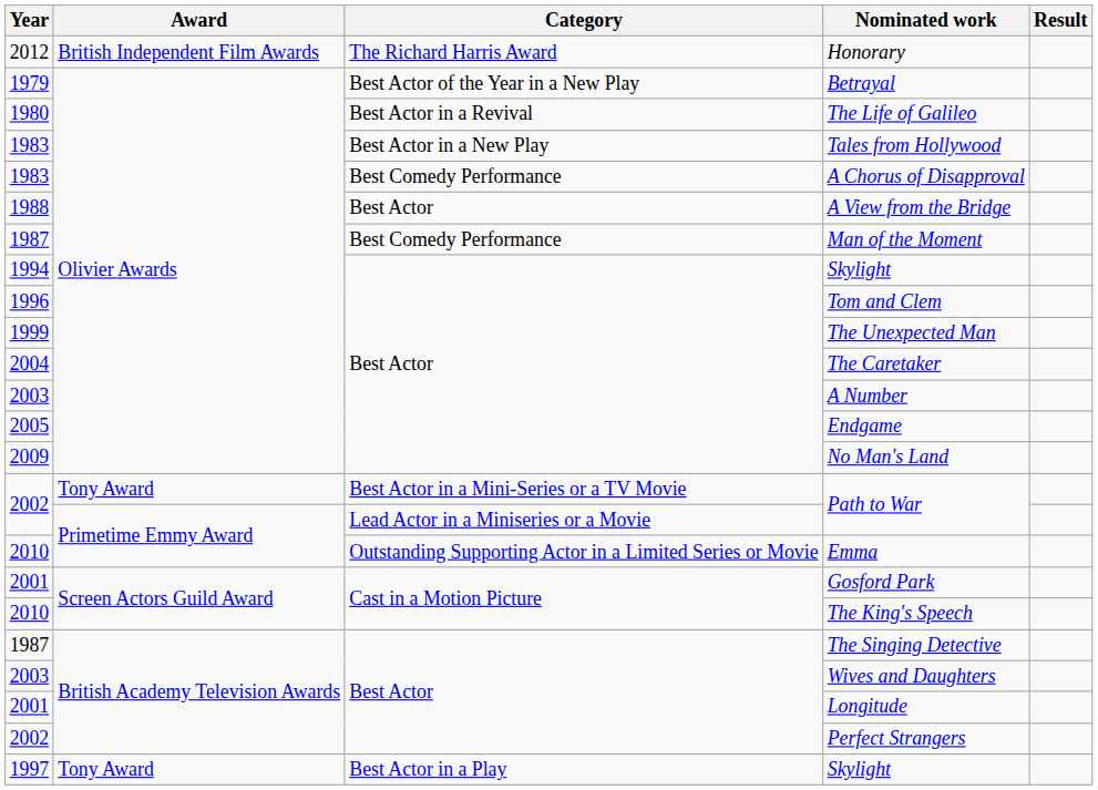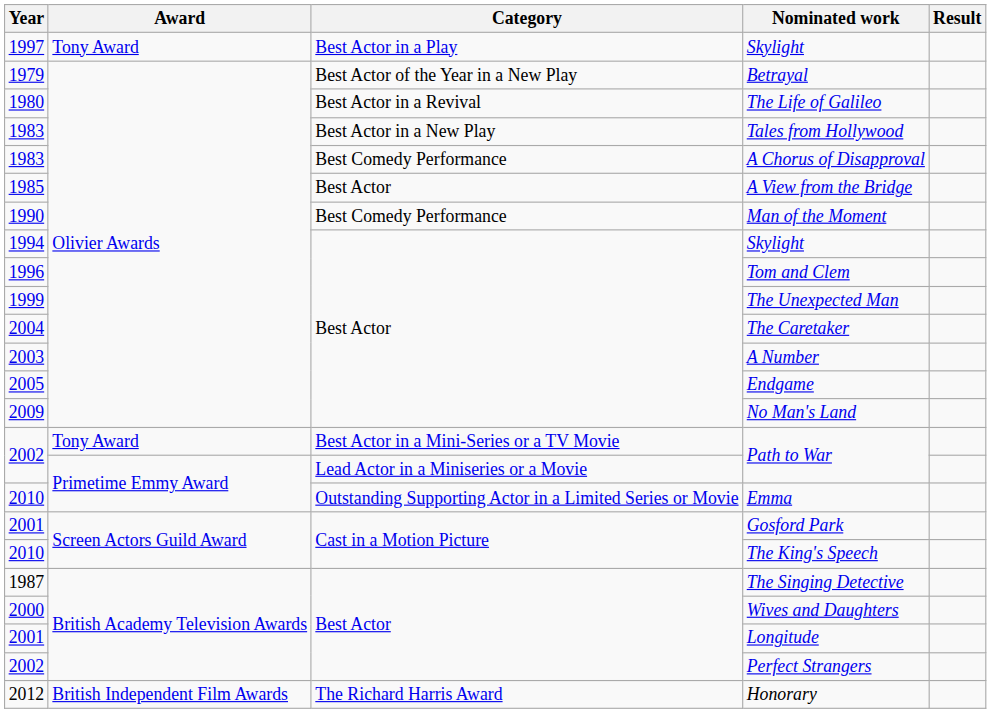 <table class="wikitable">
 <tr>
 <th>Year</th>
 <th>Award</th>
 <th>Category</th>
 <th>Nominated work</th>
 <th>Result</th>
 </tr>
 <tr>
-<td>2012</td>
-<td><a href='#'>British Independent Film Awards</a></td>
-<td><a href='#'>The Richard Harris Award</a></td>
-<td><em>Honorary</em></td>
+<td><a href='#'>1997</a></td>
+<td><a href='#'>Tony Award</a></td>
+<td><a href='#'>Best Actor in a Play</a></td>
+<td><em><a href='#'>Skylight</a></em></td>
 <td></td>
 </tr>
 <tr>
 <td><a href='#'>1979</a></td>
 <td rowspan=13><a href='#'>Olivier Awards</a></td>
 <td>Best Actor of the Year in a New Play</td>
 <td><em><a href='#'>Betrayal</a></em></td>
 <td></td>
 </tr>
 <tr>
 <td><a href='#'>1980</a></td>
 <td>Best Actor in a Revival</td>
 <td><em><a href='#'>The Life of Galileo</a></em></td>
 <td></td>
 </tr>
 <tr>
 <td><a href='#'>1983</a></td>
 <td>Best Actor in a New Play</td>
 <td><em><a href='#'>Tales from Hollywood</a></em></td>
 <td></td>
 </tr>
 <tr>
 <td><a href='#'>1983</a></td>
 <td>Best Comedy Performance</td>
 <td><em><a href='#'>A Chorus of Disapproval</a></em></td>
 <td></td>
 </tr>
 <tr>
-<td><a href='#'>1988</a></td>
+<td><a href='#'>1985</a></td>
 <td>Best Actor</td>
 <td><em><a href='#'>A View from the Bridge</a></em></td>
 <td></td>
 </tr>
 <tr>
-<td><a href='#'>1987</a></td>
+<td><a href='#'>1990</a></td>
 <td>Best Comedy Performance</td>
 <td><em><a href='#'>Man of the Moment</a></em></td>
 <td></td>
 </tr>
 <tr>
 <td><a href='#'>1994</a></td>
 <td rowspan=7>Best Actor</td>
 <td><em><a href='#'>Skylight</a></em></td>
 <td></td>
 </tr>
 <tr>
 <td><a href='#'>1996</a></td>
 <td><em><a href='#'>Tom and Clem</a></em></td>
 <td></td>
 </tr>
 <tr>
 <td><a href='#'>1999</a></td>
 <td><em><a href='#'>The Unexpected Man</a></em></td>
 <td></td>
 </tr>
 <tr>
 <td><a href='#'>2004</a></td>
 <td><em><a href='#'>The Caretaker</a></em></td>
 <td></td>
 </tr>
 <tr>
 <td><a href='#'>2003</a></td>
 <td><em><a href='#'>A Number</a></em></td>
 <td></td>
 </tr>
 <tr>
 <td><a href='#'>2005</a></td>
 <td><em><a href='#'>Endgame</a></em></td>
 <td></td>
 </tr>
 <tr>
 <td><a href='#'>2009</a></td>
 <td><em><a href='#'>No Man's Land</a></em></td>
 <td></td>
 </tr>
 <tr>
 <td rowspan="2"><a href='#'>2002</a></td>
 <td><a href='#'>Tony Award</a></td>
 <td><a href='#'>Best Actor in a Mini-Series or a TV Movie</a></td>
 <td rowspan=2><em><a href='#'>Path to War</a></em></td>
 <td></td>
 </tr>
 <tr>
 <td rowspan=2><a href='#'>Primetime Emmy Award</a></td>
 <td><a href='#'>Lead Actor in a Miniseries or a Movie</a></td>
 <td></td>
 </tr>
 <tr>
 <td><a href='#'>2010</a></td>
 <td><a href='#'>Outstanding Supporting Actor in a Limited Series or Movie</a></td>
 <td><em><a href='#'>Emma</a></em></td>
 <td></td>
 </tr>
 <tr>
 <td><a href='#'>2001</a></td>
 <td rowspan=2><a href='#'>Screen Actors Guild Award</a></td>
 <td rowspan="2"><a href='#'>Cast in a Motion Picture</a></td>
 <td><em><a href='#'>Gosford Park</a></em></td>
 <td></td>
 </tr>
 <tr>
 <td><a href='#'>2010</a></td>
 <td><em><a href='#'>The King's Speech</a></em></td>
 <td></td>
 </tr>
 <tr>
 <td>1987</td>
 <td rowspan=4><a href='#'>British Academy Television Awards</a></td>
 <td rowspan=4><a href='#'>Best Actor</a></td>
 <td><em><a href='#'>The Singing Detective</a></em></td>
 <td></td>
 </tr>
 <tr>
-<td><a href='#'>2003</a></td>
+<td><a href='#'>2000</a></td>
 <td><em><a href='#'>Wives and Daughters</a></em></td>
 <td></td>
 </tr>
 <tr>
 <td><a href='#'>2001</a></td>
 <td><em><a href='#'>Longitude</a></em></td>
 <td></td>
 </tr>
 <tr>
 <td><a href='#'>2002</a></td>
 <td><em><a href='#'>Perfect Strangers</a></em></td>
 <td></td>
 </tr>
 <tr>
-<td><a href='#'>1997</a></td>
-<td><a href='#'>Tony Award</a></td>
-<td><a href='#'>Best Actor in a Play</a></td>
-<td><em><a href='#'>Skylight</a></em></td>
+<td>2012</td>
+<td><a href='#'>British Independent Film Awards</a></td>
+<td><a href='#'>The Richard Harris Award</a></td>
+<td><em>Honorary</em></td>
 <td></td>
 </tr>
 </table>
